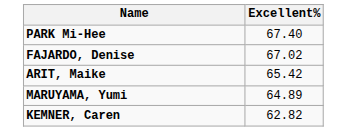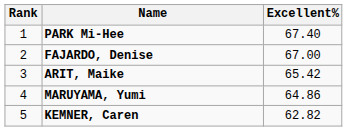 <table class="wikitable" style="margin:0.5em auto;width=480;font-size:90%">
 <tr>
+<th width=30>Rank</th>
 <th width=210>Name</th>
 <th width=35>Excellent%</th>
 </tr>
 <tr>
+<td align=center>1</td>
 <td> <strong>PARK Mi-Hee</strong></td>
 <td align=center>67.40</td>
 </tr>
 <tr>
+<td align=center>2</td>
 <td> <strong>FAJARDO, Denise</strong></td>
-<td align=center>67.02</td>
+<td align=center>67.00</td>
 </tr>
 <tr>
+<td align=center>3</td>
 <td> <strong>ARIT, Maike</strong></td>
 <td align=center>65.42</td>
 </tr>
 <tr>
+<td align=center>4</td>
 <td> <strong>MARUYAMA, Yumi</strong></td>
-<td align=center>64.89</td>
+<td align=center>64.86</td>
 </tr>
 <tr>
+<td align=center>5</td>
 <td> <strong>KEMNER, Caren</strong></td>
 <td align=center>62.82</td>
 </tr>
 </table>
